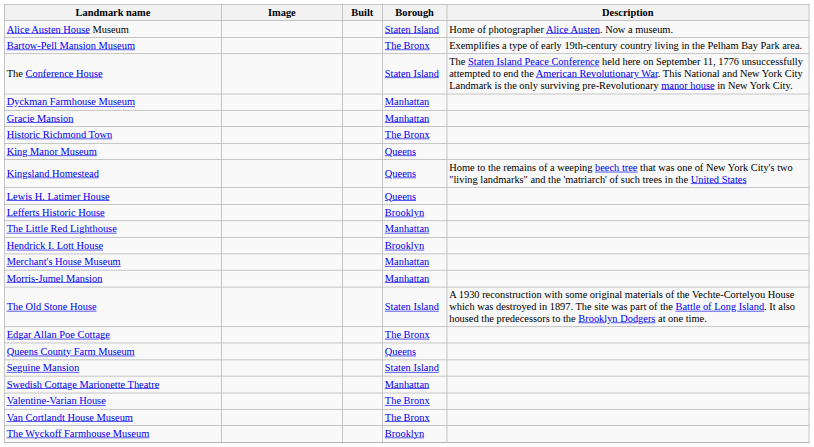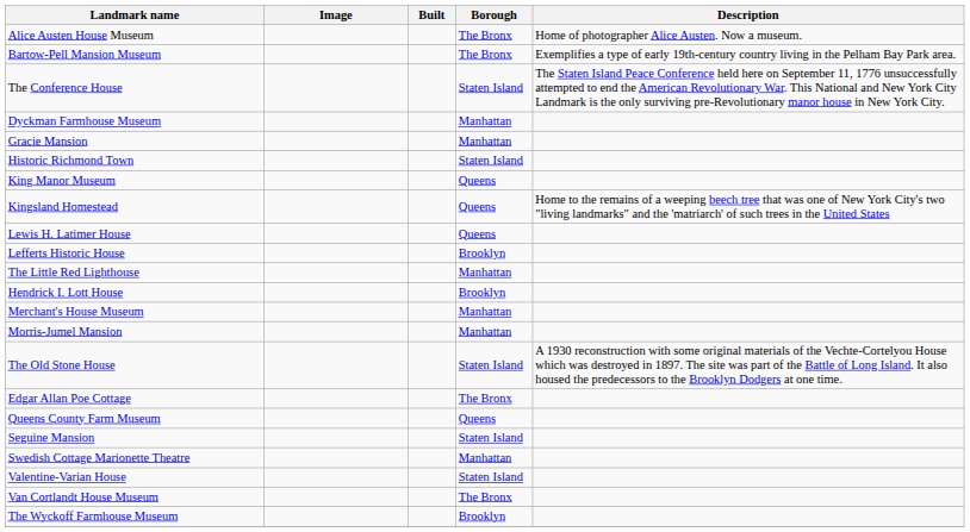 <table class="wikitable sortable" style="width:98%">
 <tr>
 <th width="27%" ><strong>Landmark name</strong><br></th>
 <th class="unsortable" width="15%" ><strong>Image</strong></th>
 <th date width="5%" ><strong>Built</strong></th>
 <th width="8%" ><strong>Borough</strong></th>
 <th class="unsortable" width="45%" ><strong>Description</strong></th>
 </tr>
 <tr ->
 <td><a href='#'>Alice Austen House</a> Museum</td>
 <td></td>
 <td></td>
-<td><a href='#'>Staten Island</a><br><small></small></td>
+<td><a href='#'>The Bronx</a><br><small></small></td>
 <td>Home of photographer <a href='#'>Alice Austen</a>.  Now a museum.</td>
 </tr>
 <tr>
 <td><a href='#'>Bartow-Pell Mansion Museum</a></td>
 <td></td>
 <td></td>
 <td><a href='#'>The Bronx</a><br><small></small></td>
 <td>Exemplifies a type of early 19th-century country living in the Pelham Bay Park area.</td>
 </tr>
 <tr>
 <td>The <a href='#'>Conference House</a></td>
 <td></td>
 <td></td>
 <td><a href='#'>Staten Island</a><br><small></small></td>
 <td>The <a href='#'>Staten Island Peace Conference</a> held here on September 11, 1776 unsuccessfully attempted to end the <a href='#'>American Revolutionary War</a>. This National and New York City Landmark is the only surviving pre-Revolutionary <a href='#'>manor house</a> in New York City.</td>
 </tr>
 <tr>
 <td><a href='#'>Dyckman Farmhouse Museum</a></td>
 <td></td>
 <td></td>
 <td><a href='#'>Manhattan</a><br><small></small></td>
 <td></td>
 </tr>
 <tr>
 <td><a href='#'>Gracie Mansion</a></td>
 <td></td>
 <td></td>
 <td><a href='#'>Manhattan</a><br><small></small></td>
 <td></td>
 </tr>
 <tr>
 <td><a href='#'>Historic Richmond Town</a></td>
 <td></td>
 <td></td>
-<td><a href='#'>The Bronx</a><br><small></small></td>
+<td><a href='#'>Staten Island</a><br><small></small></td>
 <td></td>
 </tr>
 <tr>
 <td><a href='#'>King Manor Museum</a></td>
 <td></td>
 <td></td>
 <td><a href='#'>Queens</a><br><small></small></td>
 <td></td>
 </tr>
 <tr>
 <td><a href='#'>Kingsland Homestead</a></td>
 <td></td>
 <td></td>
 <td><a href='#'>Queens</a><br><small></small></td>
 <td>Home to the remains of a weeping <a href='#'>beech tree</a> that was one of New York City's two "living landmarks" and the 'matriarch' of such trees in the <a href='#'>United States</a></td>
 </tr>
 <tr>
 <td><a href='#'>Lewis H. Latimer House</a></td>
 <td></td>
 <td></td>
 <td><a href='#'>Queens</a><br><small></small></td>
 <td></td>
 </tr>
 <tr>
 <td><a href='#'>Lefferts Historic House</a></td>
 <td></td>
 <td></td>
 <td><a href='#'>Brooklyn</a><br><small></small></td>
 <td></td>
 </tr>
 <tr>
 <td><a href='#'>The Little Red Lighthouse</a></td>
 <td></td>
 <td></td>
 <td><a href='#'>Manhattan</a><br><small></small></td>
 <td></td>
 </tr>
 <tr>
 <td><a href='#'>Hendrick I. Lott House</a></td>
 <td></td>
 <td></td>
 <td><a href='#'>Brooklyn</a><br><small></small></td>
 <td></td>
 </tr>
 <tr>
 <td><a href='#'>Merchant's House Museum</a></td>
 <td></td>
 <td></td>
 <td><a href='#'>Manhattan</a><br><small></small></td>
 <td></td>
 </tr>
 <tr>
 <td><a href='#'>Morris-Jumel Mansion</a></td>
 <td></td>
 <td></td>
 <td><a href='#'>Manhattan</a><br><small></small></td>
 <td></td>
 </tr>
 <tr>
 <td><a href='#'>The Old Stone House</a></td>
 <td></td>
 <td></td>
 <td><a href='#'>Staten Island</a><br><small></small></td>
 <td>A 1930 reconstruction with some original materials of the Vechte-Cortelyou House which was destroyed in 1897.  The site was part of the <a href='#'>Battle of Long Island</a>.  It also housed the predecessors to the <a href='#'>Brooklyn Dodgers</a> at one time.</td>
 </tr>
 <tr>
 <td><a href='#'>Edgar Allan Poe Cottage</a></td>
 <td></td>
 <td></td>
 <td><a href='#'>The Bronx</a><br><small></small></td>
 <td></td>
 </tr>
 <tr>
 <td><a href='#'>Queens County Farm Museum</a></td>
 <td></td>
 <td></td>
 <td><a href='#'>Queens</a><br><small></small></td>
 <td></td>
 </tr>
 <tr>
 <td><a href='#'>Seguine Mansion</a></td>
 <td></td>
 <td></td>
 <td><a href='#'>Staten Island</a><br><small></small></td>
 <td></td>
 </tr>
 <tr>
 <td><a href='#'>Swedish Cottage Marionette Theatre</a></td>
 <td></td>
 <td></td>
 <td><a href='#'>Manhattan</a><br><small></small></td>
 <td></td>
 </tr>
 <tr>
 <td><a href='#'>Valentine-Varian House</a></td>
 <td></td>
 <td></td>
-<td><a href='#'>The Bronx</a><br><small></small></td>
+<td><a href='#'>Staten Island</a><br><small></small></td>
 <td></td>
 </tr>
 <tr>
 <td><a href='#'>Van Cortlandt House Museum</a></td>
 <td></td>
 <td></td>
 <td><a href='#'>The Bronx</a><br><small></small></td>
 <td></td>
 </tr>
 <tr>
 <td><a href='#'>The Wyckoff Farmhouse Museum</a></td>
 <td></td>
 <td></td>
 <td><a href='#'>Brooklyn</a><br><small></small></td>
 <td></td>
 </tr>
 <tr>
 </tr>
 </table>
